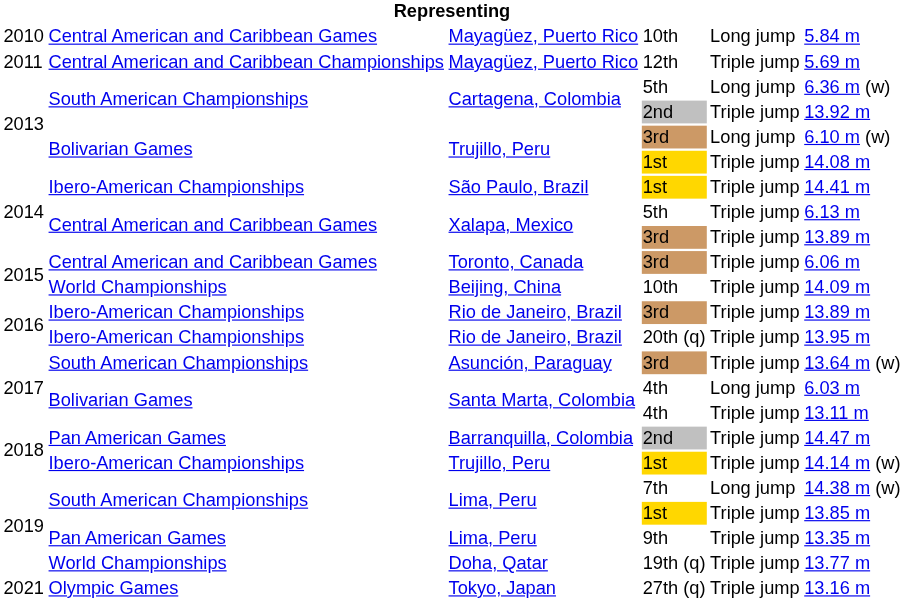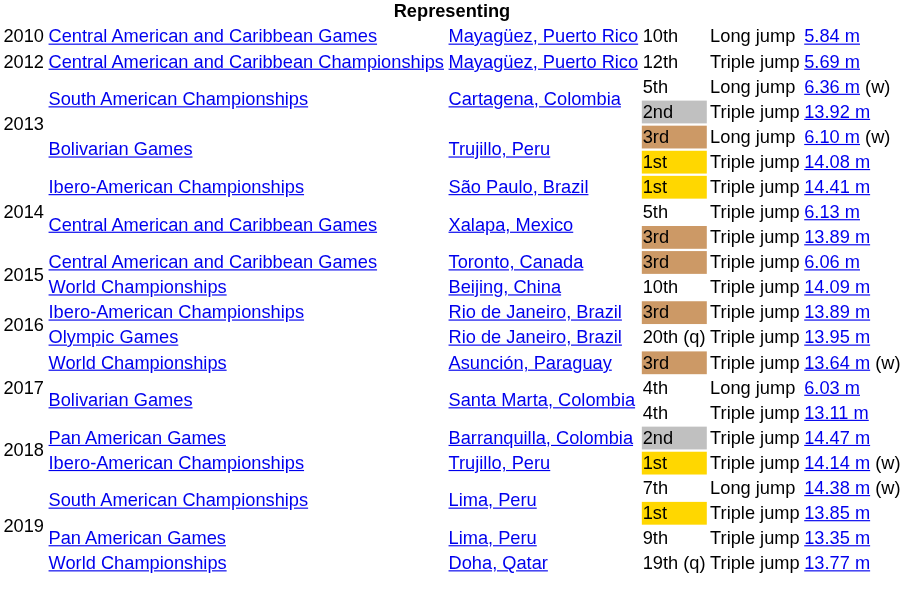 <table>
 <tr>
 <th colspan="6">Representing </th>
 </tr>
 <tr>
 <td>2010</td>
 <td><a href='#'>Central American and Caribbean Games</a></td>
 <td><a href='#'>Mayagüez, Puerto Rico</a></td>
 <td>10th</td>
 <td>Long jump</td>
 <td><a href='#'>5.84 m</a></td>
 </tr>
 <tr>
-<td>2011</td>
+<td>2012</td>
 <td><a href='#'>Central American and Caribbean Championships</a></td>
 <td><a href='#'>Mayagüez, Puerto Rico</a></td>
 <td>12th</td>
 <td>Triple jump</td>
 <td><a href='#'>5.69 m</a></td>
 </tr>
 <tr>
 <td rowspan=4>2013</td>
 <td rowspan=2><a href='#'>South American Championships</a></td>
 <td rowspan=2><a href='#'>Cartagena, Colombia</a></td>
 <td>5th</td>
 <td>Long jump</td>
 <td><a href='#'>6.36 m</a> (w)</td>
 </tr>
 <tr>
 <td bgcolor=silver>2nd</td>
 <td>Triple jump</td>
 <td><a href='#'>13.92 m</a></td>
 </tr>
 <tr>
 <td rowspan=2><a href='#'>Bolivarian Games</a></td>
 <td rowspan=2><a href='#'>Trujillo, Peru</a></td>
 <td bgcolor=cc9966>3rd</td>
 <td>Long jump</td>
 <td><a href='#'>6.10 m</a> (w)</td>
 </tr>
 <tr>
 <td bgcolor=gold>1st</td>
 <td>Triple jump</td>
 <td><a href='#'>14.08 m</a></td>
 </tr>
 <tr>
 <td rowspan=3>2014</td>
 <td><a href='#'>Ibero-American Championships</a></td>
 <td><a href='#'>São Paulo, Brazil</a></td>
 <td bgcolor=gold>1st</td>
 <td>Triple jump</td>
 <td><a href='#'>14.41 m</a></td>
 </tr>
 <tr>
 <td rowspan=2><a href='#'>Central American and Caribbean Games</a></td>
 <td rowspan=2><a href='#'>Xalapa, Mexico</a></td>
 <td>5th</td>
 <td>Triple jump</td>
 <td><a href='#'>6.13 m</a></td>
 </tr>
 <tr>
 <td bgcolor=cc9966>3rd</td>
 <td>Triple jump</td>
 <td><a href='#'>13.89 m</a></td>
 </tr>
 <tr>
 <td rowspan=2>2015</td>
 <td><a href='#'>Central American and Caribbean Games</a></td>
 <td><a href='#'>Toronto, Canada</a></td>
 <td bgcolor=cc9966>3rd</td>
 <td>Triple jump</td>
 <td><a href='#'>6.06 m</a></td>
 </tr>
 <tr>
 <td><a href='#'>World Championships</a></td>
 <td><a href='#'>Beijing, China</a></td>
 <td>10th</td>
 <td>Triple jump</td>
 <td><a href='#'>14.09 m</a></td>
 </tr>
 <tr>
 <td rowspan=2>2016</td>
 <td><a href='#'>Ibero-American Championships</a></td>
 <td><a href='#'>Rio de Janeiro, Brazil</a></td>
 <td bgcolor=cc9966>3rd</td>
 <td>Triple jump</td>
 <td><a href='#'>13.89 m</a></td>
 </tr>
 <tr>
-<td><a href='#'>Ibero-American Championships</a></td>
+<td><a href='#'>Olympic Games</a></td>
 <td><a href='#'>Rio de Janeiro, Brazil</a></td>
 <td>20th (q)</td>
 <td>Triple jump</td>
 <td><a href='#'>13.95 m</a></td>
 </tr>
 <tr>
 <td rowspan=3>2017</td>
-<td><a href='#'>South American Championships</a></td>
+<td><a href='#'>World Championships</a></td>
 <td><a href='#'>Asunción, Paraguay</a></td>
 <td bgcolor=cc9966>3rd</td>
 <td>Triple jump</td>
 <td><a href='#'>13.64 m</a> (w)</td>
 </tr>
 <tr>
 <td rowspan=2><a href='#'>Bolivarian Games</a></td>
 <td rowspan=2><a href='#'>Santa Marta, Colombia</a></td>
 <td>4th</td>
 <td>Long jump</td>
 <td><a href='#'>6.03 m</a></td>
 </tr>
 <tr>
 <td>4th</td>
 <td>Triple jump</td>
 <td><a href='#'>13.11 m</a></td>
 </tr>
 <tr>
 <td rowspan=2>2018</td>
 <td><a href='#'>Pan American Games</a></td>
 <td><a href='#'>Barranquilla, Colombia</a></td>
 <td bgcolor=silver>2nd</td>
 <td>Triple jump</td>
 <td><a href='#'>14.47 m</a></td>
 </tr>
 <tr>
 <td><a href='#'>Ibero-American Championships</a></td>
 <td><a href='#'>Trujillo, Peru</a></td>
 <td bgcolor=gold>1st</td>
 <td>Triple jump</td>
 <td><a href='#'>14.14 m</a> (w)</td>
 </tr>
 <tr>
 <td rowspan=4>2019</td>
 <td rowspan=2><a href='#'>South American Championships</a></td>
 <td rowspan=2><a href='#'>Lima, Peru</a></td>
 <td>7th</td>
 <td>Long jump</td>
 <td><a href='#'>14.38 m</a> (w)</td>
 </tr>
 <tr>
 <td bgcolor=gold>1st</td>
 <td>Triple jump</td>
 <td><a href='#'>13.85 m</a></td>
 </tr>
 <tr>
 <td><a href='#'>Pan American Games</a></td>
 <td><a href='#'>Lima, Peru</a></td>
 <td>9th</td>
 <td>Triple jump</td>
 <td><a href='#'>13.35 m</a></td>
 </tr>
 <tr>
 <td><a href='#'>World Championships</a></td>
 <td><a href='#'>Doha, Qatar</a></td>
 <td>19th (q)</td>
 <td>Triple jump</td>
 <td><a href='#'>13.77 m</a></td>
 </tr>
-<tr>
-<td>2021</td>
-<td><a href='#'>Olympic Games</a></td>
-<td><a href='#'>Tokyo, Japan</a></td>
-<td>27th (q)</td>
-<td>Triple jump</td>
-<td><a href='#'>13.16 m</a></td>
-</tr>
 </table>
